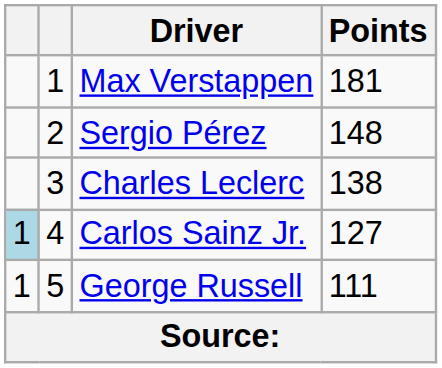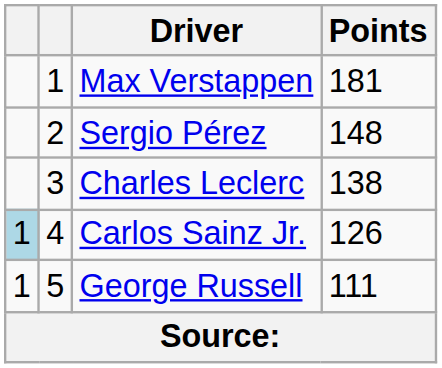 <table class="wikitable" style="font-size: 85%;">
 <tr>
 <th scope="col"></th>
 <th scope="col"></th>
 <th scope="col">Driver</th>
 <th scope="col">Points</th>
 </tr>
 <tr>
 <td align="left"></td>
 <td align="center">1</td>
 <td> <a href='#'>Max Verstappen</a></td>
 <td align="left">181</td>
 </tr>
 <tr>
 <td align="left"></td>
 <td align="center">2</td>
 <td> <a href='#'>Sergio Pérez</a></td>
 <td align="left">148</td>
 </tr>
 <tr>
 <td align="left"></td>
 <td align="center">3</td>
 <td> <a href='#'>Charles Leclerc</a></td>
 <td align="left">138</td>
 </tr>
 <tr>
 <td align="left" style="background: lightblue;"> 1</td>
 <td align="center">4</td>
 <td> <a href='#'>Carlos Sainz Jr.</a></td>
-<td align="left">127</td>
+<td align="left">126</td>
 </tr>
 <tr>
 <td align="left"> 1</td>
 <td align="center">5</td>
 <td> <a href='#'>George Russell</a></td>
 <td align="left">111</td>
 </tr>
 <tr>
 <th colspan=4>Source:</th>
 </tr>
 </table>
